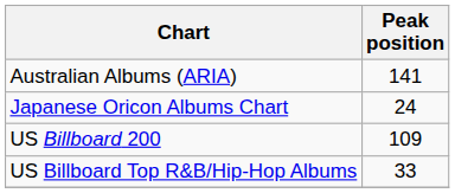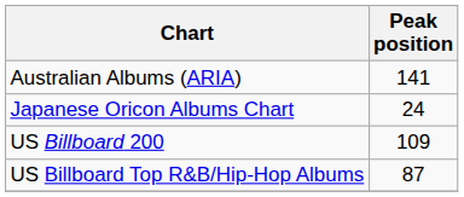 <table class="wikitable sortable" style="text-align:center;">
 <tr>
 <th>Chart</th>
 <th>Peak<br>position</th>
 </tr>
 <tr>
 <td align="left">Australian Albums (<a href='#'>ARIA</a>)</td>
 <td align="center">141</td>
 </tr>
 <tr>
 <td align="left"><a href='#'>Japanese Oricon Albums Chart</a></td>
 <td>24</td>
 </tr>
 <tr>
 <td align="left">US <a href='#'><em>Billboard</em> 200</a></td>
 <td>109</td>
 </tr>
 <tr>
 <td align="left">US <a href='#'>Billboard Top R&B/Hip-Hop Albums</a></td>
-<td>33</td>
+<td>87</td>
 </tr>
 <tr>
 </tr>
 </table>
